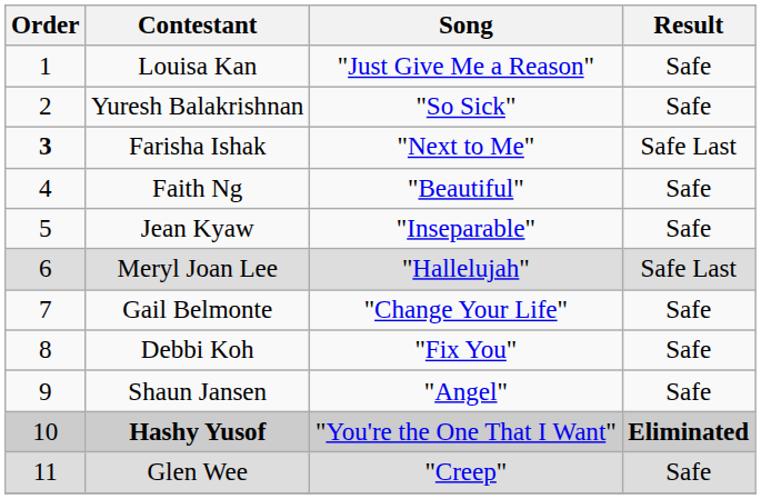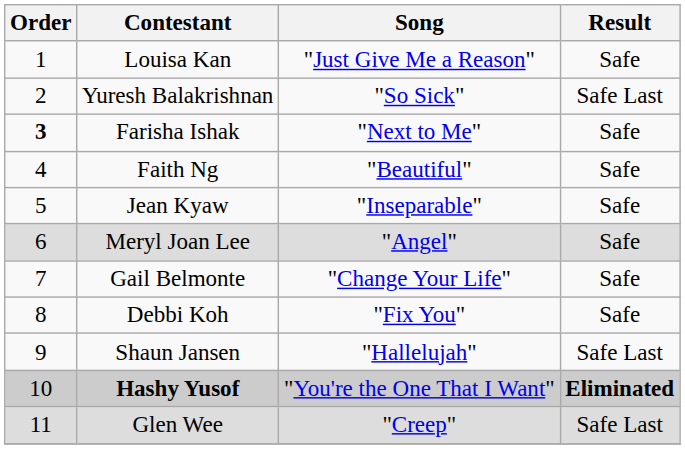 <table class="wikitable plainrowheaders" style="text-align:center;">
 <tr>
 <th scope="col">Order</th>
 <th scope="col">Contestant</th>
 <th scope="col">Song</th>
 <th scope="col">Result</th>
 </tr>
 <tr>
 <td scope="row">1</td>
 <td>Louisa Kan</td>
 <td>"<a href='#'>Just Give Me a Reason</a>"</td>
 <td>Safe</td>
 </tr>
 <tr>
 <td>2</td>
 <td>Yuresh Balakrishnan</td>
 <td>"<a href='#'>So Sick</a>"</td>
-<td>Safe</td>
+<td>Safe Last</td>
 </tr>
 <tr>
 <td><strong>3</strong></td>
 <td>Farisha Ishak</td>
 <td>"<a href='#'>Next to Me</a>"</td>
-<td>Safe Last</td>
+<td>Safe</td>
 </tr>
 <tr>
 <td>4</td>
 <td>Faith Ng</td>
 <td>"<a href='#'>Beautiful</a>"</td>
 <td>Safe</td>
 </tr>
 <tr>
 <td>5</td>
 <td>Jean Kyaw</td>
 <td>"<a href='#'>Inseparable</a>"</td>
 <td>Safe</td>
 </tr>
 <tr style="background:#ddd;">
 <td>6</td>
 <td>Meryl Joan Lee</td>
-<td>"<a href='#'>Hallelujah</a>"</td>
-<td>Safe Last</td>
+<td>"<a href='#'>Angel</a>"</td>
+<td>Safe</td>
 </tr>
 <tr>
 <td>7</td>
 <td>Gail Belmonte</td>
 <td>"<a href='#'>Change Your Life</a>"</td>
 <td>Safe</td>
 </tr>
 <tr>
 <td>8</td>
 <td>Debbi Koh</td>
 <td>"<a href='#'>Fix You</a>"</td>
 <td>Safe</td>
 </tr>
 <tr>
 <td>9</td>
 <td>Shaun Jansen</td>
-<td>"<a href='#'>Angel</a>"</td>
-<td>Safe</td>
+<td>"<a href='#'>Hallelujah</a>"</td>
+<td>Safe Last</td>
 </tr>
 <tr style="background:#ccc;">
 <td>10</td>
 <td><strong>Hashy Yusof</strong></td>
 <td>"<a href='#'>You're the One That I Want</a>"</td>
 <td><strong>Eliminated</strong></td>
 </tr>
 <tr style="background:#ddd;">
 <td>11</td>
 <td>Glen Wee</td>
 <td>"<a href='#'>Creep</a>"</td>
-<td>Safe</td>
+<td>Safe Last</td>
 </tr>
 <tr>
 </tr>
 </table>
